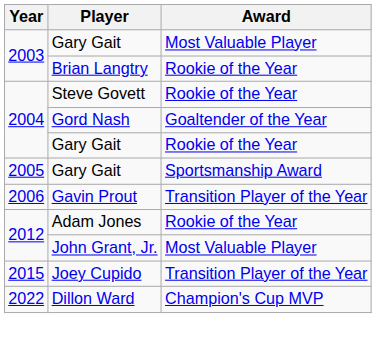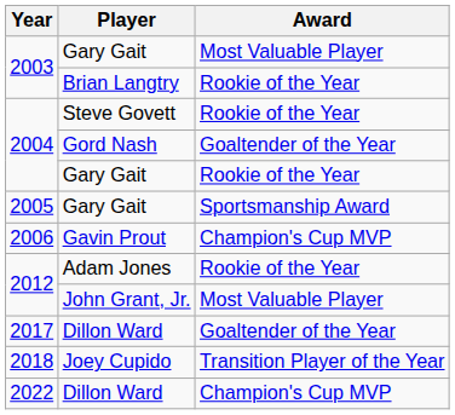 <table class="wikitable">
 <tr>
 <th>Year</th>
 <th>Player</th>
 <th>Award</th>
 </tr>
 <tr>
 <td rowspan="2"><a href='#'>2003</a></td>
 <td>Gary Gait</td>
 <td><a href='#'>Most Valuable Player</a></td>
 </tr>
 <tr>
 <td><a href='#'>Brian Langtry</a></td>
 <td><a href='#'>Rookie of the Year</a></td>
 </tr>
 <tr>
 <td rowspan="3"><a href='#'>2004</a></td>
 <td>Steve Govett</td>
 <td><a href='#'>Rookie of the Year</a></td>
 </tr>
 <tr>
 <td><a href='#'>Gord Nash</a></td>
 <td><a href='#'>Goaltender of the Year</a></td>
 </tr>
 <tr>
 <td>Gary Gait</td>
 <td><a href='#'>Rookie of the Year</a></td>
 </tr>
 <tr>
 <td><a href='#'>2005</a></td>
 <td>Gary Gait</td>
 <td><a href='#'>Sportsmanship Award</a></td>
 </tr>
 <tr>
 <td><a href='#'>2006</a></td>
 <td><a href='#'>Gavin Prout</a></td>
-<td><a href='#'>Transition Player of the Year</a></td>
+<td><a href='#'>Champion's Cup MVP</a></td>
 </tr>
 <tr>
 <td rowspan=2><a href='#'>2012</a></td>
 <td>Adam Jones</td>
 <td><a href='#'>Rookie of the Year</a></td>
 </tr>
 <tr>
 <td><a href='#'>John Grant, Jr.</a></td>
 <td><a href='#'>Most Valuable Player</a></td>
 </tr>
 <tr>
-<td><a href='#'>2015</a></td>
+<td><a href='#'>2017</a></td>
+<td><a href='#'>Dillon Ward</a></td>
+<td><a href='#'>Goaltender of the Year</a></td>
+</tr>
+<tr>
+<td><a href='#'>2018</a></td>
 <td><a href='#'>Joey Cupido</a></td>
 <td><a href='#'>Transition Player of the Year</a></td>
 </tr>
 <tr>
 <td><a href='#'>2022</a></td>
 <td><a href='#'>Dillon Ward</a></td>
 <td><a href='#'>Champion's Cup MVP</a></td>
 </tr>
 </table>
